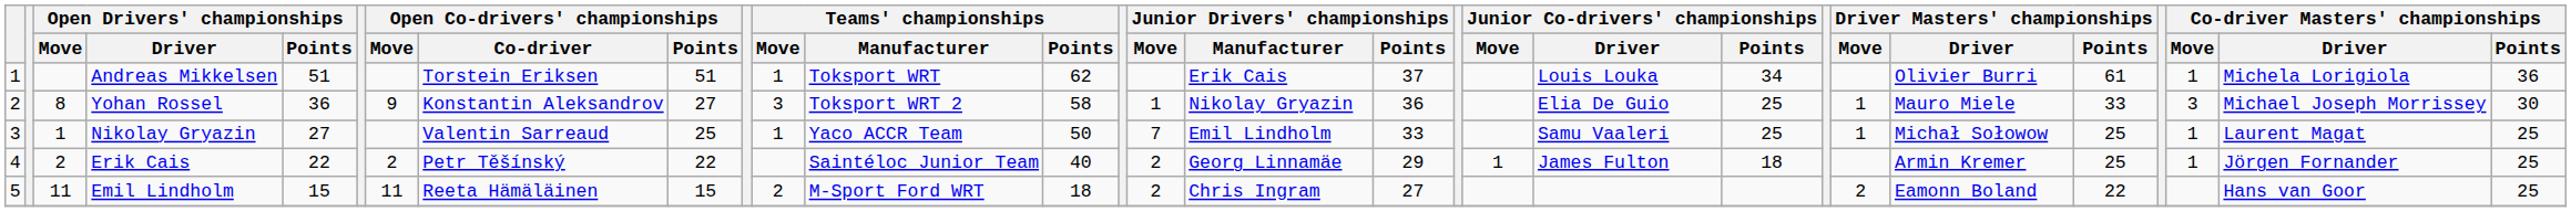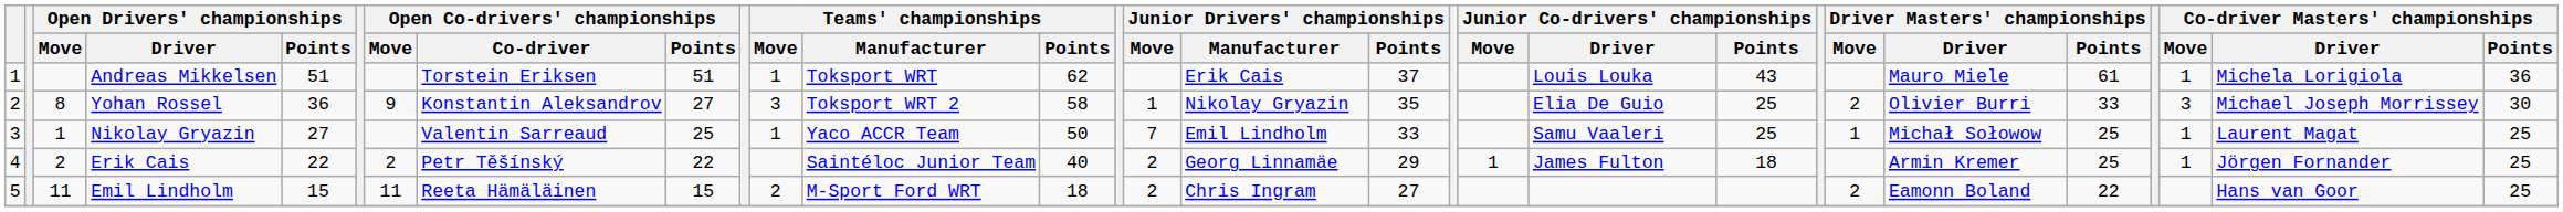 <table class="wikitable" style="font-size:85%;">
 <tr>
 <th rowspan="2"></th>
 <th rowspan="7" style="width:5px;"></th>
 <th colspan="3" nowrap>Open Drivers' championships</th>
 <th rowspan="7" style="width:5px;"></th>
 <th colspan="3" nowrap>Open Co-drivers' championships</th>
 <th rowspan="7" style="width:5px;"></th>
 <th colspan="3" nowrap>Teams' championships</th>
 <th rowspan="7" style="width:5px;"></th>
 <th colspan="3" nowrap>Junior Drivers' championships</th>
 <th rowspan="7" style="width:5px;"></th>
 <th colspan="3" nowrap>Junior Co-drivers' championships</th>
 <th rowspan="7" style="width:5px;"></th>
 <th colspan="3" nowrap>Driver Masters' championships</th>
 <th rowspan="7" style="width:5px;"></th>
 <th colspan="3" nowrap>Co-driver Masters' championships</th>
 </tr>
 <tr>
 <th>Move</th>
 <th>Driver</th>
 <th>Points</th>
 <th>Move</th>
 <th>Co-driver</th>
 <th>Points</th>
 <th>Move</th>
 <th>Manufacturer</th>
 <th>Points</th>
 <th>Move</th>
 <th>Manufacturer</th>
 <th>Points</th>
 <th>Move</th>
 <th>Driver</th>
 <th>Points</th>
 <th>Move</th>
 <th>Driver</th>
 <th>Points</th>
 <th>Move</th>
 <th>Driver</th>
 <th>Points</th>
 </tr>
 <tr>
 <td align="center">1</td>
 <td align="center"></td>
 <td nowrap><a href='#'>Andreas Mikkelsen</a></td>
 <td align="center">51</td>
 <td align="center"></td>
 <td><a href='#'>Torstein Eriksen</a></td>
 <td align="center">51</td>
 <td align="center"> 1</td>
 <td><a href='#'>Toksport WRT</a></td>
 <td align="center">62</td>
 <td align="center"></td>
 <td><a href='#'>Erik Cais</a></td>
 <td align="center">37</td>
 <td align="center"></td>
 <td><a href='#'>Louis Louka</a></td>
-<td align="center">34</td>
+<td align="center">43</td>
 <td align="center"></td>
-<td><a href='#'>Olivier Burri</a></td>
+<td><a href='#'>Mauro Miele</a></td>
 <td align="center">61</td>
 <td align="center"> 1</td>
 <td><a href='#'>Michela Lorigiola</a></td>
 <td align="center">36</td>
 </tr>
 <tr>
 <td align="center">2</td>
 <td align="center"> 8</td>
 <td nowrap><a href='#'>Yohan Rossel</a></td>
 <td align="center">36</td>
 <td align="center"> 9</td>
 <td nowrap><a href='#'>Konstantin Aleksandrov</a></td>
 <td align="center">27</td>
 <td align="center"> 3</td>
 <td><a href='#'>Toksport WRT 2</a></td>
 <td align="center">58</td>
 <td align="center"> 1</td>
 <td><a href='#'>Nikolay Gryazin</a></td>
-<td align="center">36</td>
+<td align="center">35</td>
 <td align="center"></td>
 <td><a href='#'>Elia De Guio</a></td>
 <td align="center">25</td>
-<td align="center"> 1</td>
-<td><a href='#'>Mauro Miele</a></td>
+<td align="center"> 2</td>
+<td><a href='#'>Olivier Burri</a></td>
 <td align="center">33</td>
 <td align="center"> 3</td>
 <td nowrap><a href='#'>Michael Joseph Morrissey</a></td>
 <td align="center">30</td>
 </tr>
 <tr>
 <td align="center">3</td>
 <td align="center"> 1</td>
 <td><a href='#'>Nikolay Gryazin</a></td>
 <td align="center">27</td>
 <td align="center"></td>
 <td nowrap><a href='#'>Valentin Sarreaud</a></td>
 <td align="center">25</td>
 <td align="center"> 1</td>
 <td><a href='#'>Yaco ACCR Team</a></td>
 <td align="center">50</td>
 <td align="center"> 7</td>
 <td><a href='#'>Emil Lindholm</a></td>
 <td align="center">33</td>
 <td align="center"></td>
 <td><a href='#'>Samu Vaaleri</a></td>
 <td align="center">25</td>
 <td align="center"> 1</td>
 <td><a href='#'>Michał Sołowow</a></td>
 <td align="center">25</td>
 <td align="center"> 1</td>
 <td><a href='#'>Laurent Magat</a></td>
 <td align="center">25</td>
 </tr>
 <tr>
 <td align="center">4</td>
 <td align="center"> 2</td>
 <td><a href='#'>Erik Cais</a></td>
 <td align="center">22</td>
 <td align="center"> 2</td>
 <td><a href='#'>Petr Těšínský</a></td>
 <td align="center">22</td>
 <td align="center"></td>
 <td nowrap><a href='#'>Saintéloc Junior Team</a></td>
 <td align="center">40</td>
 <td align="center"> 2</td>
 <td nowrap><a href='#'>Georg Linnamäe</a></td>
 <td align="center">29</td>
 <td align="center"> 1</td>
 <td><a href='#'>James Fulton</a></td>
 <td align="center">18</td>
 <td align="center"></td>
 <td><a href='#'>Armin Kremer</a></td>
 <td align="center">25</td>
 <td align="center"> 1</td>
 <td><a href='#'>Jörgen Fornander</a></td>
 <td align="center">25</td>
 </tr>
 <tr>
 <td align="center">5</td>
 <td align="center"> 11</td>
 <td><a href='#'>Emil Lindholm</a></td>
 <td align="center">15</td>
 <td align="center"> 11</td>
 <td><a href='#'>Reeta Hämäläinen</a></td>
 <td align="center">15</td>
 <td align="center"> 2</td>
 <td nowrap><a href='#'>M-Sport Ford WRT</a></td>
 <td align="center">18</td>
 <td align="center"> 2</td>
 <td nowrap><a href='#'>Chris Ingram</a></td>
 <td align="center">27</td>
 <td></td>
 <td></td>
 <td></td>
 <td align="center"> 2</td>
 <td><a href='#'>Eamonn Boland</a></td>
 <td align="center">22</td>
 <td align="center"></td>
 <td><a href='#'>Hans van Goor</a></td>
 <td align="center">25</td>
 </tr>
 <tr>
 </tr>
 </table>
